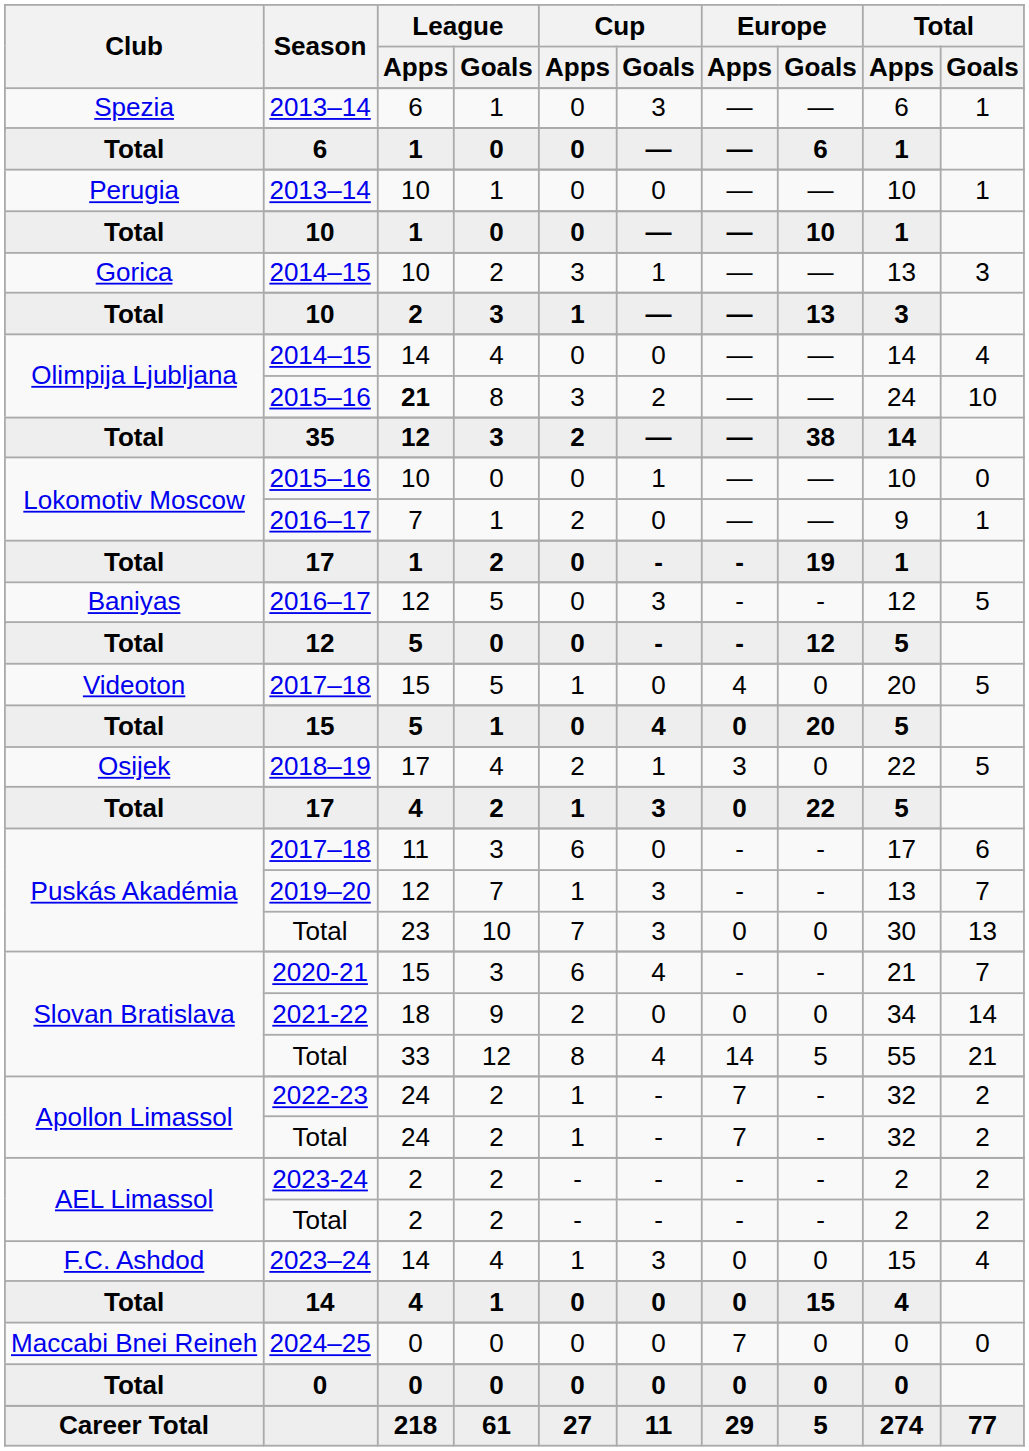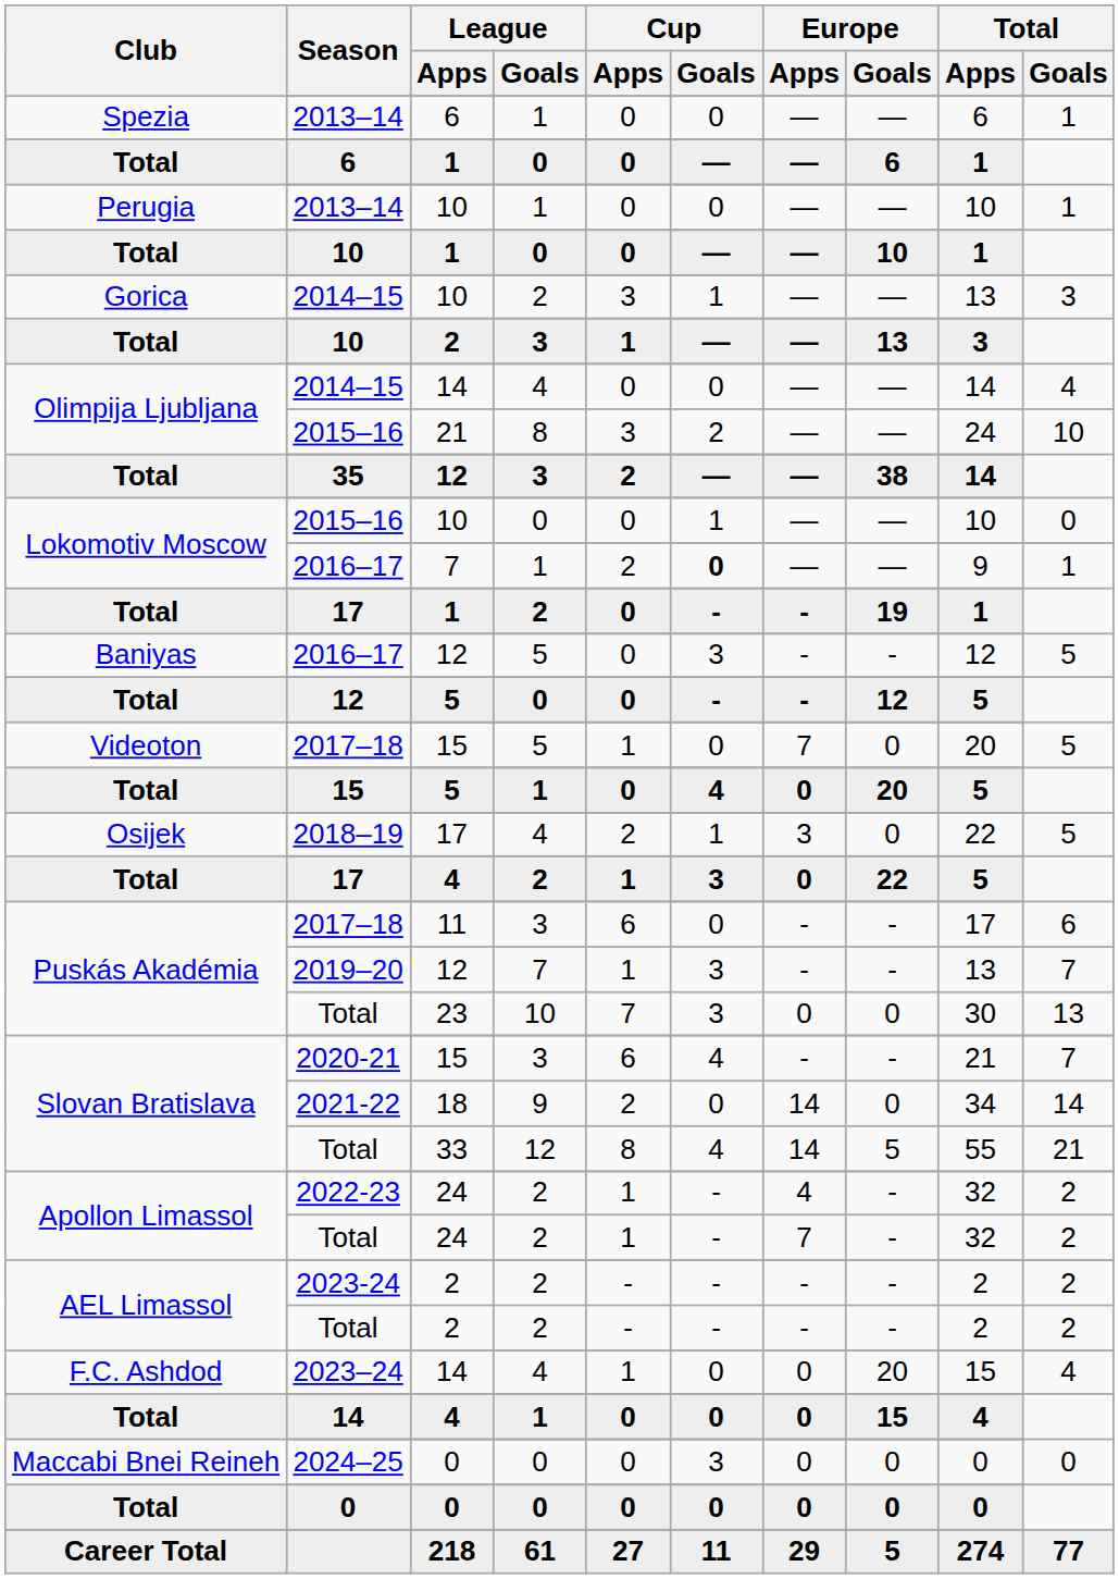 <table class="wikitable" style="font-size:90%; text-align: center;">
 <tr>
 <th rowspan="2">Club</th>
 <th rowspan="2">Season</th>
 <th colspan="2">League</th>
 <th colspan="2">Cup</th>
 <th colspan="2">Europe</th>
 <th colspan="2">Total</th>
 </tr>
 <tr>
 <th>Apps</th>
 <th>Goals</th>
 <th>Apps</th>
 <th>Goals</th>
 <th>Apps</th>
 <th>Goals</th>
 <th>Apps</th>
 <th>Goals</th>
 </tr>
 <tr>
 <td rowspan="3" valign="center"><a href='#'>Spezia</a></td>
 </tr>
 <tr>
 <td><a href='#'>2013–14</a></td>
 <td>6</td>
 <td>1</td>
 <td>0</td>
-<td>3</td>
+<td>0</td>
 <td>—</td>
 <td>—</td>
 <td>6</td>
 <td>1</td>
 </tr>
 <tr>
 </tr>
 <tr style="font-weight:bold; background-color:#eeeeee;">
 <td>Total</td>
 <td>6</td>
 <td>1</td>
 <td>0</td>
 <td>0</td>
 <td>—</td>
 <td>—</td>
 <td>6</td>
 <td>1</td>
 </tr>
 <tr>
 <td rowspan="3" valign="center"><a href='#'>Perugia</a></td>
 </tr>
 <tr>
 <td><a href='#'>2013–14</a></td>
 <td>10</td>
 <td>1</td>
 <td>0</td>
 <td>0</td>
 <td>—</td>
 <td>—</td>
 <td>10</td>
 <td>1</td>
 </tr>
 <tr>
 </tr>
 <tr style="font-weight:bold; background-color:#eeeeee;">
 <td>Total</td>
 <td>10</td>
 <td>1</td>
 <td>0</td>
 <td>0</td>
 <td>—</td>
 <td>—</td>
 <td>10</td>
 <td>1</td>
 </tr>
 <tr>
 <td rowspan="3" valign="center"><a href='#'>Gorica</a></td>
 </tr>
 <tr>
 <td><a href='#'>2014–15</a></td>
 <td>10</td>
 <td>2</td>
 <td>3</td>
 <td>1</td>
 <td>—</td>
 <td>—</td>
 <td>13</td>
 <td>3</td>
 </tr>
 <tr>
 </tr>
 <tr style="font-weight:bold; background-color:#eeeeee;">
 <td>Total</td>
 <td>10</td>
 <td>2</td>
 <td>3</td>
 <td>1</td>
 <td>—</td>
 <td>—</td>
 <td>13</td>
 <td>3</td>
 </tr>
 <tr>
 <td rowspan="4" valign="center"><a href='#'>Olimpija Ljubljana</a></td>
 </tr>
 <tr>
 <td><a href='#'>2014–15</a></td>
 <td>14</td>
 <td>4</td>
 <td>0</td>
 <td>0</td>
 <td>—</td>
 <td>—</td>
 <td>14</td>
 <td>4</td>
 </tr>
 <tr>
 <td><a href='#'>2015–16</a></td>
-<td><strong>21</strong></td>
+<td>21</td>
 <td>8</td>
 <td>3</td>
 <td>2</td>
 <td>—</td>
 <td>—</td>
 <td>24</td>
 <td>10</td>
 </tr>
 <tr>
 </tr>
 <tr style="font-weight:bold; background-color:#eeeeee;">
 <td>Total</td>
 <td>35</td>
 <td>12</td>
 <td>3</td>
 <td>2</td>
 <td>—</td>
 <td>—</td>
 <td>38</td>
 <td>14</td>
 </tr>
 <tr>
 <td rowspan="4" valign="center"><a href='#'>Lokomotiv Moscow</a></td>
 </tr>
 <tr>
 <td><a href='#'>2015–16</a></td>
 <td>10</td>
 <td>0</td>
 <td>0</td>
 <td>1</td>
 <td>—</td>
 <td>—</td>
 <td>10</td>
 <td>0</td>
 </tr>
 <tr>
 <td><a href='#'>2016–17</a></td>
 <td>7</td>
 <td>1</td>
 <td>2</td>
-<td>0</td>
+<td><strong>0</strong></td>
 <td>—</td>
 <td>—</td>
 <td>9</td>
 <td>1</td>
 </tr>
 <tr>
 </tr>
 <tr style="font-weight:bold; background-color:#eeeeee;">
 <td>Total</td>
 <td>17</td>
 <td>1</td>
 <td>2</td>
 <td>0</td>
 <td>-</td>
 <td>-</td>
 <td>19</td>
 <td>1</td>
 </tr>
 <tr>
 <td rowspan="3" valign="center"><a href='#'>Baniyas</a></td>
 </tr>
 <tr>
 <td><a href='#'>2016–17</a></td>
 <td>12</td>
 <td>5</td>
 <td>0</td>
 <td>3</td>
 <td>-</td>
 <td>-</td>
 <td>12</td>
 <td>5</td>
 </tr>
 <tr>
 </tr>
 <tr style="font-weight:bold; background-color:#eeeeee;">
 <td>Total</td>
 <td>12</td>
 <td>5</td>
 <td>0</td>
 <td>0</td>
 <td>-</td>
 <td>-</td>
 <td>12</td>
 <td>5</td>
 </tr>
 <tr>
 <td rowspan="3" valign="center"><a href='#'>Videoton</a></td>
 </tr>
 <tr>
 <td><a href='#'>2017–18</a></td>
 <td>15</td>
 <td>5</td>
 <td>1</td>
 <td>0</td>
-<td>4</td>
+<td>7</td>
 <td>0</td>
 <td>20</td>
 <td>5</td>
 </tr>
 <tr>
 </tr>
 <tr style="font-weight:bold; background-color:#eeeeee;">
 <td>Total</td>
 <td>15</td>
 <td>5</td>
 <td>1</td>
 <td>0</td>
 <td>4</td>
 <td>0</td>
 <td>20</td>
 <td>5</td>
 </tr>
 <tr>
 <td rowspan="3" valign="center"><a href='#'>Osijek</a></td>
 </tr>
 <tr>
 <td><a href='#'>2018–19</a></td>
 <td>17</td>
 <td>4</td>
 <td>2</td>
 <td>1</td>
 <td>3</td>
 <td>0</td>
 <td>22</td>
 <td>5</td>
 </tr>
 <tr>
 </tr>
 <tr style="font-weight:bold; background-color:#eeeeee;">
 <td>Total</td>
 <td>17</td>
 <td>4</td>
 <td>2</td>
 <td>1</td>
 <td>3</td>
 <td>0</td>
 <td>22</td>
 <td>5</td>
 </tr>
 <tr>
 <td rowspan="4" valign="center"><a href='#'>Puskás Akadémia</a></td>
 </tr>
 <tr>
 <td><a href='#'>2017–18</a></td>
 <td>11</td>
 <td>3</td>
 <td>6</td>
 <td>0</td>
 <td>-</td>
 <td>-</td>
 <td>17</td>
 <td>6</td>
 </tr>
 <tr>
 <td><a href='#'>2019–20</a></td>
 <td>12</td>
 <td>7</td>
 <td>1</td>
 <td>3</td>
 <td>-</td>
 <td>-</td>
 <td>13</td>
 <td>7</td>
 </tr>
 <tr tyle="font-weight:bold; background-color:#eeeeee;">
 <td>Total</td>
 <td>23</td>
 <td>10</td>
 <td>7</td>
 <td>3</td>
 <td>0</td>
 <td>0</td>
 <td>30</td>
 <td>13</td>
 </tr>
 <tr>
 <td rowspan="4" valign="center"><a href='#'>Slovan Bratislava</a></td>
 </tr>
 <tr>
 <td><a href='#'>2020-21</a></td>
 <td>15</td>
 <td>3</td>
 <td>6</td>
 <td>4</td>
 <td>-</td>
 <td>-</td>
 <td>21</td>
 <td>7</td>
 </tr>
 <tr>
 <td><a href='#'>2021-22</a></td>
 <td>18</td>
 <td>9</td>
 <td>2</td>
 <td>0</td>
-<td>0</td>
+<td>14</td>
 <td>0</td>
 <td>34</td>
 <td>14</td>
 </tr>
 <tr tyle="font-weight:bold; background-color:#eeeeee;">
 <td>Total</td>
 <td>33</td>
 <td>12</td>
 <td>8</td>
 <td>4</td>
 <td>14</td>
 <td>5</td>
 <td>55</td>
 <td>21</td>
 </tr>
 <tr>
 <td rowspan="3" valign="center"><a href='#'>Apollon Limassol</a></td>
 </tr>
 <tr>
 <td><a href='#'>2022-23</a></td>
 <td>24</td>
 <td>2</td>
 <td>1</td>
 <td>-</td>
-<td>7</td>
+<td>4</td>
 <td>-</td>
 <td>32</td>
 <td>2</td>
 </tr>
 <tr tyle="font-weight:bold; background-color:#eeeeee;">
 <td>Total</td>
 <td>24</td>
 <td>2</td>
 <td>1</td>
 <td>-</td>
 <td>7</td>
 <td>-</td>
 <td>32</td>
 <td>2</td>
 </tr>
 <tr>
 <td rowspan="3" valign="center"><a href='#'>AEL Limassol</a></td>
 </tr>
 <tr>
 <td><a href='#'>2023-24</a></td>
 <td>2</td>
 <td>2</td>
 <td>-</td>
 <td>-</td>
 <td>-</td>
 <td>-</td>
 <td>2</td>
 <td>2</td>
 </tr>
 <tr tyle="font-weight:bold; background-color:#eeeeee;">
 <td>Total</td>
 <td>2</td>
 <td>2</td>
 <td>-</td>
 <td>-</td>
 <td>-</td>
 <td>-</td>
 <td>2</td>
 <td>2</td>
 </tr>
 <tr>
 <td rowspan="3" valign="center"><a href='#'>F.C. Ashdod</a></td>
 </tr>
 <tr>
 <td><a href='#'>2023–24</a></td>
 <td>14</td>
 <td>4</td>
 <td>1</td>
-<td>3</td>
 <td>0</td>
 <td>0</td>
+<td>20</td>
 <td>15</td>
 <td>4</td>
 </tr>
 <tr>
 </tr>
 <tr style="font-weight:bold; background-color:#eeeeee;">
 <td>Total</td>
 <td>14</td>
 <td>4</td>
 <td>1</td>
 <td>0</td>
 <td>0</td>
 <td>0</td>
 <td>15</td>
 <td>4</td>
 </tr>
 <tr>
 <td rowspan="3" valign="center"><a href='#'>Maccabi Bnei Reineh</a></td>
 </tr>
 <tr>
 <td><a href='#'>2024–25</a></td>
 <td>0</td>
 <td>0</td>
 <td>0</td>
+<td>3</td>
 <td>0</td>
-<td>7</td>
 <td>0</td>
 <td>0</td>
 <td>0</td>
 </tr>
 <tr>
 </tr>
 <tr style="font-weight:bold; background-color:#eeeeee;">
 <td>Total</td>
 <td>0</td>
 <td>0</td>
 <td>0</td>
 <td>0</td>
 <td>0</td>
 <td>0</td>
 <td>0</td>
 <td>0</td>
 </tr>
 <tr>
 </tr>
 <tr style="font-weight:bold; background-color:#eeeeee;">
 </tr>
 <tr style="font-weight:bold; background-color:#eeeeee;">
 <td rowspan="2" valign="top">Career Total</td>
 <td></td>
 <td>218</td>
 <td>61</td>
 <td>27</td>
 <td>11</td>
 <td>29</td>
 <td>5</td>
 <td>274</td>
 <td>77</td>
 </tr>
 </table>
